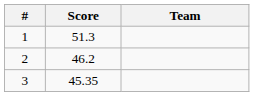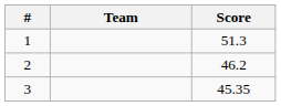 <table class = "wikitable" style="font-size: 95%; text-align: center;">
 <tr>
 <th width="40">#</th>
+<th width="140">Team</th>
 <th width="80">Score</th>
-<th width="140">Team</th>
 </tr>
 <tr>
 <td>1</td>
+<td></td>
 <td>51.3</td>
-<td></td>
 </tr>
 <tr>
 <td>2</td>
+<td></td>
 <td>46.2</td>
-<td></td>
 </tr>
 <tr>
 <td>3</td>
+<td></td>
 <td>45.35</td>
-<td></td>
 </tr>
 </table>
